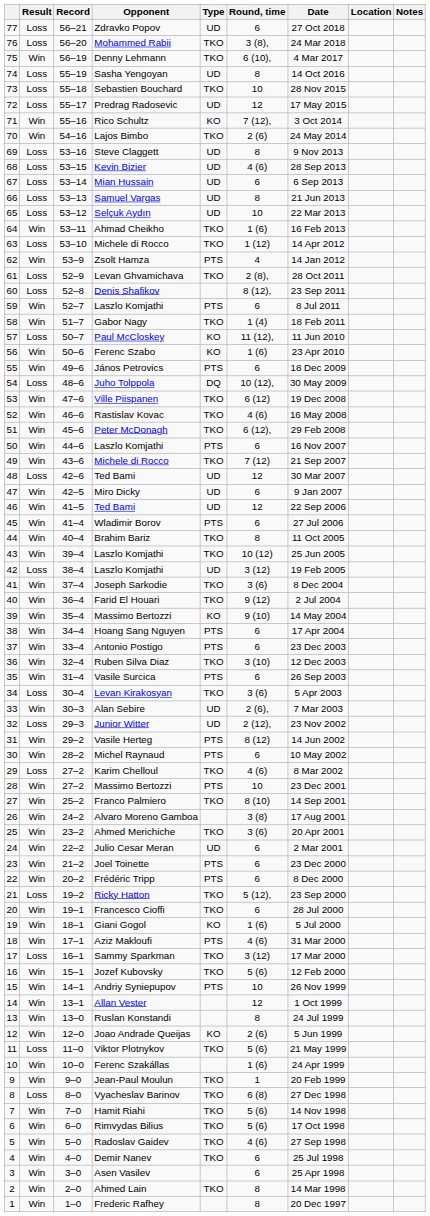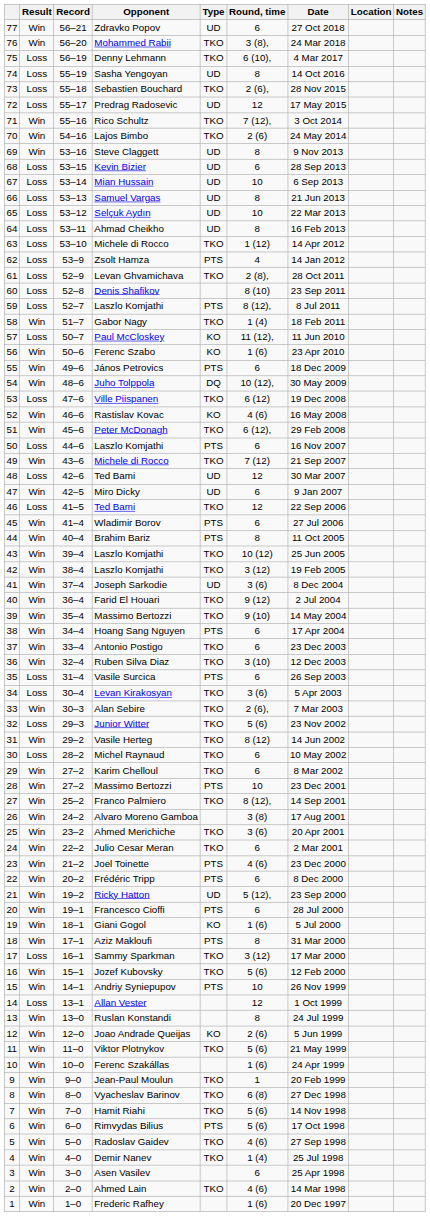 <table class="wikitable" style="text-align:center">
 <tr>
 <th></th>
 <th>Result</th>
 <th>Record</th>
 <th>Opponent</th>
 <th>Type</th>
 <th>Round, time</th>
 <th>Date</th>
 <th>Location</th>
 <th>Notes</th>
 </tr>
 <tr>
 <td>77</td>
-<td>Loss</td>
+<td>Win</td>
 <td>56–21</td>
 <td style="text-align:left;">Zdravko Popov</td>
 <td>UD</td>
 <td>6</td>
 <td>27 Oct 2018</td>
 <td style="text-align:left;"></td>
 <td></td>
 </tr>
 <tr>
 <td>76</td>
-<td>Loss</td>
+<td>Win</td>
 <td>56–20</td>
 <td style="text-align:left;"><a href='#'>Mohammed Rabii</a></td>
 <td>TKO</td>
 <td>3 (8), </td>
 <td>24 Mar 2018</td>
 <td style="text-align:left;"></td>
 <td></td>
 </tr>
 <tr>
 <td>75</td>
-<td>Win</td>
+<td>Loss</td>
 <td>56–19</td>
 <td style="text-align:left;">Denny Lehmann</td>
 <td>TKO</td>
 <td>6 (10), </td>
 <td>4 Mar 2017</td>
 <td style="text-align:left;"></td>
 <td style="text-align:left;"></td>
 </tr>
 <tr>
 <td>74</td>
 <td>Loss</td>
 <td>55–19</td>
 <td style="text-align:left;">Sasha Yengoyan</td>
 <td>UD</td>
 <td>8</td>
 <td>14 Oct 2016</td>
 <td style="text-align:left;"></td>
 <td></td>
 </tr>
 <tr>
 <td>73</td>
 <td>Loss</td>
 <td>55–18</td>
 <td style="text-align:left;">Sebastien Bouchard</td>
 <td>TKO</td>
-<td>10</td>
+<td>2 (6), </td>
 <td>28 Nov 2015</td>
 <td style="text-align:left;"></td>
 <td></td>
 </tr>
 <tr>
 <td>72</td>
 <td>Loss</td>
 <td>55–17</td>
 <td style="text-align:left;">Predrag Radosevic</td>
 <td>UD</td>
 <td>12</td>
 <td>17 May 2015</td>
 <td style="text-align:left;"></td>
 <td style="text-align:left;"></td>
 </tr>
 <tr>
 <td>71</td>
 <td>Win</td>
 <td>55–16</td>
 <td style="text-align:left;">Rico Schultz</td>
-<td>KO</td>
+<td>TKO</td>
 <td>7 (12), </td>
 <td>3 Oct 2014</td>
 <td style="text-align:left;"></td>
 <td style="text-align:left;"></td>
 </tr>
 <tr>
 <td>70</td>
 <td>Win</td>
 <td>54–16</td>
 <td style="text-align:left;">Lajos Bimbo</td>
 <td>TKO</td>
 <td>2 (6)</td>
 <td>24 May 2014</td>
 <td style="text-align:left;"></td>
 <td></td>
 </tr>
 <tr>
 <td>69</td>
-<td>Loss</td>
+<td>Win</td>
 <td>53–16</td>
 <td style="text-align:left;">Steve Claggett</td>
 <td>UD</td>
 <td>8</td>
 <td>9 Nov 2013</td>
 <td style="text-align:left;"></td>
 <td></td>
 </tr>
 <tr>
 <td>68</td>
 <td>Loss</td>
 <td>53–15</td>
 <td style="text-align:left;"><a href='#'>Kevin Bizier</a></td>
 <td>UD</td>
-<td>4 (6)</td>
+<td>6</td>
 <td>28 Sep 2013</td>
 <td style="text-align:left;"></td>
 <td></td>
 </tr>
 <tr>
 <td>67</td>
 <td>Loss</td>
 <td>53–14</td>
 <td style="text-align:left;"><a href='#'>Mian Hussain</a></td>
 <td>UD</td>
-<td>6</td>
+<td>10</td>
 <td>6 Sep 2013</td>
 <td style="text-align:left;"></td>
 <td></td>
 </tr>
 <tr>
 <td>66</td>
 <td>Loss</td>
 <td>53–13</td>
 <td style="text-align:left;"><a href='#'>Samuel Vargas</a></td>
 <td>UD</td>
 <td>8</td>
 <td>21 Jun 2013</td>
 <td style="text-align:left;"></td>
 <td></td>
 </tr>
 <tr>
 <td>65</td>
 <td>Loss</td>
 <td>53–12</td>
 <td style="text-align:left;"><a href='#'>Selçuk Aydın</a></td>
 <td>UD</td>
 <td>10</td>
 <td>22 Mar 2013</td>
 <td style="text-align:left;"></td>
 <td style="text-align:left;"></td>
 </tr>
 <tr>
 <td>64</td>
-<td>Win</td>
+<td>Loss</td>
 <td>53–11</td>
 <td style="text-align:left;">Ahmad Cheikho</td>
-<td>TKO</td>
-<td>1 (6)</td>
+<td>UD</td>
+<td>8</td>
 <td>16 Feb 2013</td>
 <td style="text-align:left;"></td>
 <td></td>
 </tr>
 <tr>
 <td>63</td>
 <td>Loss</td>
 <td>53–10</td>
 <td style="text-align:left;">Michele di Rocco</td>
 <td>TKO</td>
 <td>1 (12)</td>
 <td>14 Apr 2012</td>
 <td style="text-align:left;"></td>
 <td style="text-align:left;"></td>
 </tr>
 <tr>
 <td>62</td>
-<td>Win</td>
+<td>Loss</td>
 <td>53–9</td>
 <td style="text-align:left;">Zsolt Hamza</td>
 <td>PTS</td>
 <td>4</td>
 <td>14 Jan 2012</td>
 <td style="text-align:left;"></td>
 <td></td>
 </tr>
 <tr>
 <td>61</td>
 <td>Loss</td>
 <td>52–9</td>
 <td style="text-align:left;">Levan Ghvamichava</td>
 <td>TKO</td>
 <td>2 (8), </td>
 <td>28 Oct 2011</td>
 <td style="text-align:left;"></td>
 <td></td>
 </tr>
 <tr>
 <td>60</td>
 <td>Loss</td>
 <td>52–8</td>
 <td style="text-align:left;"><a href='#'>Denis Shafikov</a></td>
 <td></td>
-<td>8 (12), </td>
+<td>8 (10)</td>
 <td>23 Sep 2011</td>
 <td style="text-align:left;"></td>
 <td style="text-align:left;"></td>
 </tr>
 <tr>
 <td>59</td>
-<td>Win</td>
+<td>Loss</td>
 <td>52–7</td>
 <td style="text-align:left;">Laszlo Komjathi</td>
 <td>PTS</td>
-<td>6</td>
+<td>8 (12), </td>
 <td>8 Jul 2011</td>
 <td style="text-align:left;"></td>
 <td></td>
 </tr>
 <tr>
 <td>58</td>
 <td>Win</td>
 <td>51–7</td>
 <td style="text-align:left;">Gabor Nagy</td>
 <td>TKO</td>
 <td>1 (4)</td>
 <td>18 Feb 2011</td>
 <td style="text-align:left;"></td>
 <td></td>
 </tr>
 <tr>
 <td>57</td>
 <td>Loss</td>
 <td>50–7</td>
 <td style="text-align:left;"><a href='#'>Paul McCloskey</a></td>
 <td>KO</td>
 <td>11 (12), </td>
 <td>11 Jun 2010</td>
 <td style="text-align:left;"></td>
 <td style="text-align:left;"></td>
 </tr>
 <tr>
 <td>56</td>
 <td>Win</td>
 <td>50–6</td>
 <td style="text-align:left;">Ferenc Szabo</td>
 <td>KO</td>
 <td>1 (6)</td>
 <td>23 Apr 2010</td>
 <td style="text-align:left;"></td>
 <td></td>
 </tr>
 <tr>
 <td>55</td>
 <td>Win</td>
 <td>49–6</td>
 <td style="text-align:left;">János Petrovics</td>
 <td>PTS</td>
 <td>6</td>
 <td>18 Dec 2009</td>
 <td style="text-align:left;"></td>
 <td></td>
 </tr>
 <tr>
 <td>54</td>
-<td>Loss</td>
+<td>Win</td>
 <td>48–6</td>
 <td style="text-align:left;"><a href='#'>Juho Tolppola</a></td>
 <td>DQ</td>
 <td>10 (12), </td>
 <td>30 May 2009</td>
 <td style="text-align:left;"></td>
 <td style="text-align:left;"></td>
 </tr>
 <tr>
 <td>53</td>
-<td>Win</td>
+<td>Loss</td>
 <td>47–6</td>
 <td style="text-align:left;"><a href='#'>Ville Piispanen</a></td>
 <td>TKO</td>
 <td>6 (12)</td>
 <td>19 Dec 2008</td>
 <td style="text-align:left;"></td>
 <td style="text-align:left;"></td>
 </tr>
 <tr>
 <td>52</td>
 <td>Win</td>
 <td>46–6</td>
 <td style="text-align:left;">Rastislav Kovac</td>
-<td>TKO</td>
+<td>KO</td>
 <td>4 (6)</td>
 <td>16 May 2008</td>
 <td style="text-align:left;"></td>
 <td></td>
 </tr>
 <tr>
 <td>51</td>
 <td>Win</td>
 <td>45–6</td>
 <td style="text-align:left;"><a href='#'>Peter McDonagh</a></td>
 <td>TKO</td>
 <td>6 (12), </td>
 <td>29 Feb 2008</td>
 <td style="text-align:left;"></td>
 <td style="text-align:left;"></td>
 </tr>
 <tr>
 <td>50</td>
-<td>Win</td>
+<td>Loss</td>
 <td>44–6</td>
 <td style="text-align:left;">Laszlo Komjathi</td>
 <td>PTS</td>
 <td>6</td>
 <td>16 Nov 2007</td>
 <td style="text-align:left;"></td>
 <td></td>
 </tr>
 <tr>
 <td>49</td>
 <td>Win</td>
 <td>43–6</td>
 <td style="text-align:left;"><a href='#'>Michele di Rocco</a></td>
 <td>TKO</td>
 <td>7 (12)</td>
 <td>21 Sep 2007</td>
 <td style="text-align:left;"></td>
 <td style="text-align:left;"></td>
 </tr>
 <tr>
 <td>48</td>
 <td>Loss</td>
 <td>42–6</td>
 <td style="text-align:left;">Ted Bami</td>
 <td>UD</td>
 <td>12</td>
 <td>30 Mar 2007</td>
 <td style="text-align:left;"></td>
 <td style="text-align:left;"></td>
 </tr>
 <tr>
 <td>47</td>
 <td>Win</td>
 <td>42–5</td>
 <td style="text-align:left;">Miro Dicky</td>
 <td>UD</td>
 <td>6</td>
 <td>9 Jan 2007</td>
 <td style="text-align:left;"></td>
 <td></td>
 </tr>
 <tr>
 <td>46</td>
-<td>Win</td>
+<td>Loss</td>
 <td>41–5</td>
 <td style="text-align:left;"><a href='#'>Ted Bami</a></td>
-<td>UD</td>
+<td>TKO</td>
 <td>12</td>
 <td>22 Sep 2006</td>
 <td style="text-align:left;"></td>
 <td style="text-align:left;"></td>
 </tr>
 <tr>
 <td>45</td>
 <td>Win</td>
 <td>41–4</td>
 <td style="text-align:left;">Wladimir Borov</td>
 <td>PTS</td>
 <td>6</td>
 <td>27 Jul 2006</td>
 <td style="text-align:left;"></td>
 <td></td>
 </tr>
 <tr>
 <td>44</td>
 <td>Win</td>
 <td>40–4</td>
 <td style="text-align:left;">Brahim Bariz</td>
-<td>TKO</td>
+<td>PTS</td>
 <td>8</td>
 <td>11 Oct 2005</td>
 <td style="text-align:left;"></td>
 <td></td>
 </tr>
 <tr>
 <td>43</td>
 <td>Win</td>
 <td>39–4</td>
 <td style="text-align:left;">Laszlo Komjathi</td>
 <td>TKO</td>
 <td>10 (12)</td>
 <td>25 Jun 2005</td>
 <td style="text-align:left;"></td>
 <td style="text-align:left;"></td>
 </tr>
 <tr>
 <td>42</td>
-<td>Loss</td>
+<td>Win</td>
 <td>38–4</td>
 <td style="text-align:left;">Laszlo Komjathi</td>
-<td>UD</td>
+<td>TKO</td>
 <td>3 (12)</td>
 <td>19 Feb 2005</td>
 <td style="text-align:left;"></td>
 <td style="text-align:left;"></td>
 </tr>
 <tr>
 <td>41</td>
 <td>Win</td>
 <td>37–4</td>
 <td style="text-align:left;">Joseph Sarkodie</td>
-<td>TKO</td>
+<td>UD</td>
 <td>3 (6)</td>
 <td>8 Dec 2004</td>
 <td style="text-align:left;"></td>
 <td></td>
 </tr>
 <tr>
 <td>40</td>
 <td>Win</td>
 <td>36–4</td>
 <td style="text-align:left;">Farid El Houari</td>
 <td>TKO</td>
 <td>9 (12)</td>
 <td>2 Jul 2004</td>
 <td style="text-align:left;"></td>
 <td style="text-align:left;"></td>
 </tr>
 <tr>
 <td>39</td>
 <td>Win</td>
 <td>35–4</td>
 <td style="text-align:left;">Massimo Bertozzi</td>
-<td>KO</td>
+<td>TKO</td>
 <td>9 (10)</td>
 <td>14 May 2004</td>
 <td style="text-align:left;"></td>
 <td style="text-align:left;"></td>
 </tr>
 <tr>
 <td>38</td>
 <td>Win</td>
 <td>34–4</td>
 <td style="text-align:left;">Hoang Sang Nguyen</td>
 <td>PTS</td>
 <td>6</td>
 <td>17 Apr 2004</td>
 <td style="text-align:left;"></td>
 <td></td>
 </tr>
 <tr>
 <td>37</td>
 <td>Win</td>
 <td>33–4</td>
 <td style="text-align:left;">Antonio Postigo</td>
-<td>PTS</td>
+<td>TKO</td>
 <td>6</td>
 <td>23 Dec 2003</td>
 <td style="text-align:left;"></td>
 <td></td>
 </tr>
 <tr>
 <td>36</td>
 <td>Win</td>
 <td>32–4</td>
 <td style="text-align:left;">Ruben Silva Diaz</td>
 <td>TKO</td>
 <td>3 (10)</td>
 <td>12 Dec 2003</td>
 <td style="text-align:left;"></td>
 <td></td>
 </tr>
 <tr>
 <td>35</td>
-<td>Win</td>
+<td>Loss</td>
 <td>31–4</td>
 <td style="text-align:left;">Vasile Surcica</td>
 <td>PTS</td>
 <td>6</td>
 <td>26 Sep 2003</td>
 <td style="text-align:left;"></td>
 <td></td>
 </tr>
 <tr>
 <td>34</td>
 <td>Loss</td>
 <td>30–4</td>
 <td style="text-align:left;"><a href='#'>Levan Kirakosyan</a></td>
 <td>TKO</td>
 <td>3 (6)</td>
 <td>5 Apr 2003</td>
 <td style="text-align:left;"></td>
 <td></td>
 </tr>
 <tr>
 <td>33</td>
 <td>Win</td>
 <td>30–3</td>
 <td style="text-align:left;">Alan Sebire</td>
-<td>UD</td>
+<td>TKO</td>
 <td>2 (6), </td>
 <td>7 Mar 2003</td>
 <td style="text-align:left;"></td>
 <td></td>
 </tr>
 <tr>
 <td>32</td>
 <td>Loss</td>
 <td>29–3</td>
 <td style="text-align:left;"><a href='#'>Junior Witter</a></td>
-<td>UD</td>
-<td>2 (12), </td>
+<td>TKO</td>
+<td>5 (6)</td>
 <td>23 Nov 2002</td>
 <td style="text-align:left;"></td>
 <td></td>
 </tr>
 <tr>
 <td>31</td>
 <td>Win</td>
 <td>29–2</td>
 <td style="text-align:left;">Vasile Herteg</td>
-<td>PTS</td>
+<td>TKO</td>
 <td>8 (12)</td>
 <td>14 Jun 2002</td>
 <td style="text-align:left;"></td>
 <td style="text-align:left;"></td>
 </tr>
 <tr>
 <td>30</td>
-<td>Win</td>
+<td>Loss</td>
 <td>28–2</td>
 <td style="text-align:left;">Michel Raynaud</td>
-<td>PTS</td>
+<td>TKO</td>
 <td>6</td>
 <td>10 May 2002</td>
 <td style="text-align:left;"></td>
 <td></td>
 </tr>
 <tr>
 <td>29</td>
-<td>Loss</td>
+<td>Win</td>
 <td>27–2</td>
 <td style="text-align:left;">Karim Chelloul</td>
 <td>TKO</td>
-<td>4 (6)</td>
+<td>6</td>
 <td>8 Mar 2002</td>
 <td style="text-align:left;"></td>
 <td></td>
 </tr>
 <tr>
 <td>28</td>
 <td>Win</td>
 <td>27–2</td>
 <td style="text-align:left;">Massimo Bertozzi</td>
 <td>PTS</td>
 <td>10</td>
 <td>23 Dec 2001</td>
 <td style="text-align:left;"></td>
 <td style="text-align:left;"></td>
 </tr>
 <tr>
 <td>27</td>
 <td>Win</td>
 <td>25–2</td>
 <td style="text-align:left;">Franco Palmiero</td>
 <td>TKO</td>
-<td>8 (10)</td>
+<td>8 (12), </td>
 <td>14 Sep 2001</td>
 <td style="text-align:left;"></td>
 <td style="text-align:left;"></td>
 </tr>
 <tr>
 <td>26</td>
 <td>Win</td>
 <td>24–2</td>
 <td style="text-align:left;">Alvaro Moreno Gamboa</td>
 <td></td>
 <td>3 (8)</td>
 <td>17 Aug 2001</td>
 <td style="text-align:left;"></td>
 <td></td>
 </tr>
 <tr>
 <td>25</td>
 <td>Win</td>
 <td>23–2</td>
 <td style="text-align:left;">Ahmed Merichiche</td>
 <td>TKO</td>
 <td>3 (6)</td>
 <td>20 Apr 2001</td>
 <td style="text-align:left;"></td>
 <td></td>
 </tr>
 <tr>
 <td>24</td>
 <td>Win</td>
 <td>22–2</td>
 <td style="text-align:left;">Julio Cesar Meran</td>
-<td>UD</td>
+<td>TKO</td>
 <td>6</td>
 <td>2 Mar 2001</td>
 <td style="text-align:left;"></td>
 <td></td>
 </tr>
 <tr>
 <td>23</td>
 <td>Win</td>
 <td>21–2</td>
 <td style="text-align:left;">Joel Toinette</td>
 <td>PTS</td>
-<td>6</td>
+<td>4 (6)</td>
 <td>23 Dec 2000</td>
 <td style="text-align:left;"></td>
 <td></td>
 </tr>
 <tr>
 <td>22</td>
 <td>Win</td>
 <td>20–2</td>
 <td style="text-align:left;">Frédéric Tripp</td>
 <td>PTS</td>
 <td>6</td>
 <td>8 Dec 2000</td>
 <td style="text-align:left;"></td>
 <td></td>
 </tr>
 <tr>
 <td>21</td>
-<td>Loss</td>
+<td>Win</td>
 <td>19–2</td>
 <td style="text-align:left;"><a href='#'>Ricky Hatton</a></td>
-<td>TKO</td>
+<td>UD</td>
 <td>5 (12), </td>
 <td>23 Sep 2000</td>
 <td style="text-align:left;"></td>
 <td style="text-align:left;"></td>
 </tr>
 <tr>
 <td>20</td>
 <td>Win</td>
 <td>19–1</td>
 <td style="text-align:left;">Francesco Cioffi</td>
-<td>TKO</td>
+<td>PTS</td>
 <td>6</td>
 <td>28 Jul 2000</td>
 <td style="text-align:left;"></td>
 <td></td>
 </tr>
 <tr>
 <td>19</td>
 <td>Win</td>
 <td>18–1</td>
 <td style="text-align:left;">Giani Gogol</td>
 <td>KO</td>
 <td>1 (6)</td>
 <td>5 Jul 2000</td>
 <td style="text-align:left;"></td>
 <td></td>
 </tr>
 <tr>
 <td>18</td>
 <td>Win</td>
 <td>17–1</td>
 <td style="text-align:left;">Aziz Makloufi</td>
 <td>PTS</td>
-<td>4 (6)</td>
+<td>8</td>
 <td>31 Mar 2000</td>
 <td style="text-align:left;"></td>
 <td></td>
 </tr>
 <tr>
 <td>17</td>
 <td>Loss</td>
 <td>16–1</td>
 <td style="text-align:left;">Sammy Sparkman</td>
 <td>TKO</td>
 <td>3 (12)</td>
 <td>17 Mar 2000</td>
 <td style="text-align:left;"></td>
 <td style="text-align:left;"></td>
 </tr>
 <tr>
 <td>16</td>
 <td>Win</td>
 <td>15–1</td>
 <td style="text-align:left;">Jozef Kubovsky</td>
 <td>TKO</td>
 <td>5 (6)</td>
 <td>12 Feb 2000</td>
 <td style="text-align:left;"></td>
 <td></td>
 </tr>
 <tr>
 <td>15</td>
 <td>Win</td>
 <td>14–1</td>
 <td style="text-align:left;">Andriy Syniepupov</td>
 <td>PTS</td>
 <td>10</td>
 <td>26 Nov 1999</td>
 <td style="text-align:left;"></td>
 <td style="text-align:left;"></td>
 </tr>
 <tr>
 <td>14</td>
-<td>Win</td>
+<td>Loss</td>
 <td>13–1</td>
 <td style="text-align:left;"><a href='#'>Allan Vester</a></td>
 <td></td>
 <td>12</td>
 <td>1 Oct 1999</td>
 <td style="text-align:left;"></td>
 <td style="text-align:left;"></td>
 </tr>
 <tr>
 <td>13</td>
 <td>Win</td>
 <td>13–0</td>
 <td style="text-align:left;">Ruslan Konstandi</td>
 <td></td>
 <td>8</td>
 <td>24 Jul 1999</td>
 <td style="text-align:left;"></td>
 <td></td>
 </tr>
 <tr>
 <td>12</td>
 <td>Win</td>
 <td>12–0</td>
 <td style="text-align:left;">Joao Andrade Queijas</td>
 <td>KO</td>
 <td>2 (6)</td>
 <td>5 Jun 1999</td>
 <td style="text-align:left;"></td>
 <td></td>
 </tr>
 <tr>
 <td>11</td>
-<td>Loss</td>
+<td>Win</td>
 <td>11–0</td>
 <td style="text-align:left;">Viktor Plotnykov</td>
 <td>TKO</td>
 <td>5 (6)</td>
 <td>21 May 1999</td>
 <td style="text-align:left;"></td>
 <td></td>
 </tr>
 <tr>
 <td>10</td>
 <td>Win</td>
 <td>10–0</td>
 <td style="text-align:left;">Ferenc Szakállas</td>
 <td></td>
 <td>1 (6)</td>
 <td>24 Apr 1999</td>
 <td style="text-align:left;"></td>
 <td></td>
 </tr>
 <tr>
 <td>9</td>
 <td>Win</td>
 <td>9–0</td>
 <td style="text-align:left;">Jean-Paul Moulun</td>
 <td>TKO</td>
 <td>1</td>
 <td>20 Feb 1999</td>
 <td style="text-align:left;"></td>
 <td></td>
 </tr>
 <tr>
 <td>8</td>
-<td>Loss</td>
+<td>Win</td>
 <td>8–0</td>
 <td style="text-align:left;">Vyacheslav Barinov</td>
 <td>TKO</td>
 <td>6 (8)</td>
 <td>27 Dec 1998</td>
 <td style="text-align:left;"></td>
 <td></td>
 </tr>
 <tr>
 <td>7</td>
 <td>Win</td>
 <td>7–0</td>
 <td style="text-align:left;">Hamit Riahi</td>
 <td>TKO</td>
 <td>5 (6)</td>
 <td>14 Nov 1998</td>
 <td style="text-align:left;"></td>
 <td></td>
 </tr>
 <tr>
 <td>6</td>
 <td>Win</td>
 <td>6–0</td>
 <td style="text-align:left;">Rimvydas Bilius</td>
-<td>TKO</td>
+<td>PTS</td>
 <td>5 (6)</td>
 <td>17 Oct 1998</td>
 <td style="text-align:left;"></td>
 <td></td>
 </tr>
 <tr>
 <td>5</td>
 <td>Win</td>
 <td>5–0</td>
 <td style="text-align:left;">Radoslav Gaidev</td>
 <td>TKO</td>
 <td>4 (6)</td>
 <td>27 Sep 1998</td>
 <td style="text-align:left;"></td>
 <td></td>
 </tr>
 <tr>
 <td>4</td>
 <td>Win</td>
 <td>4–0</td>
 <td style="text-align:left;">Demir Nanev</td>
 <td>TKO</td>
-<td>6</td>
+<td>1 (4)</td>
 <td>25 Jul 1998</td>
 <td style="text-align:left;"></td>
 <td></td>
 </tr>
 <tr>
 <td>3</td>
 <td>Win</td>
 <td>3–0</td>
 <td style="text-align:left;">Asen Vasilev</td>
 <td></td>
 <td>6</td>
 <td>25 Apr 1998</td>
 <td style="text-align:left;"></td>
 <td></td>
 </tr>
 <tr>
 <td>2</td>
 <td>Win</td>
 <td>2–0</td>
 <td style="text-align:left;">Ahmed Lain</td>
 <td>TKO</td>
-<td>8</td>
+<td>4 (6)</td>
 <td>14 Mar 1998</td>
 <td style="text-align:left;"></td>
 <td></td>
 </tr>
 <tr>
 <td>1</td>
 <td>Win</td>
 <td>1–0</td>
 <td style="text-align:left;">Frederic Rafhey</td>
 <td></td>
-<td>8</td>
+<td>1 (6)</td>
 <td>20 Dec 1997</td>
 <td style="text-align:left;"></td>
 <td></td>
 </tr>
 </table>
